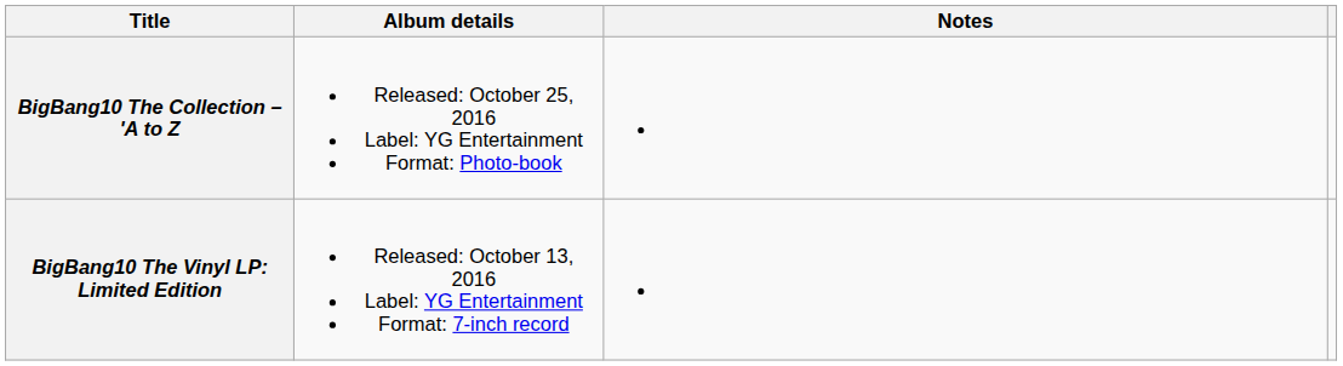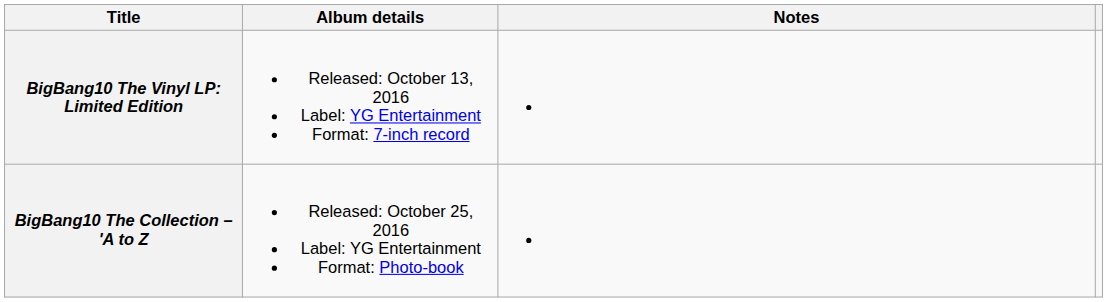 <table class="wikitable plainrowheaders" style="text-align:center;">
 <tr>
 <th scope="col" style="width:14em;">Title</th>
 <th scope="col" style="width:15em;">Album details</th>
 <th scope="col" style="width:35.8em;">Notes</th>
 <th class="unsortable"></th>
 </tr>
 <tr>
+<th scope="row"><em>BigBang10 The Vinyl LP:<br>Limited Edition</em></th>
+<td><br><ul><li>Released: October 13, 2016</li><li>Label: <a href='#'>YG Entertainment</a></li><li>Format: <a href='#'>7-inch record</a></li></ul></td>
+<td><br><ul><li></li></ul></td>
+<td style="text-align:center"></td>
+</tr>
+<tr>
 <th scope="row"><em>BigBang10 The Collection –<br>'A to Z<strong></th>
 <td><br><ul><li>Released: October 25, 2016</li><li>Label: YG Entertainment</li><li>Format: <a href='#'>Photo-book</a></li></ul></td>
 <td><br><ul><li></li></ul></td>
 <td style="text-align:center"></td>
 </tr>
-<tr>
-<th scope="row"><em>BigBang10 The Vinyl LP:<br>Limited Edition</em></th>
-<td><br><ul><li>Released: October 13, 2016</li><li>Label: <a href='#'>YG Entertainment</a></li><li>Format: <a href='#'>7-inch record</a></li></ul></td>
-<td><br><ul><li></li></ul></td>
-<td style="text-align:center"></td>
-</tr>
 </table>
